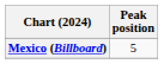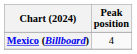 <table class="wikitable sortable plainrowheaders" style="text-align:center">
 <tr>
 <th scope="col">Chart (2024)</th>
 <th scope="col">Peak<br>position</th>
 </tr>
 <tr>
 </tr>
 <tr>
 <th scope="row"><a href='#'>Mexico</a> (<em><a href='#'>Billboard</a></em>)</th>
-<td>5</td>
+<td>4</td>
 </tr>
 <tr>
 </tr>
 <tr>
 </tr>
 </table>
